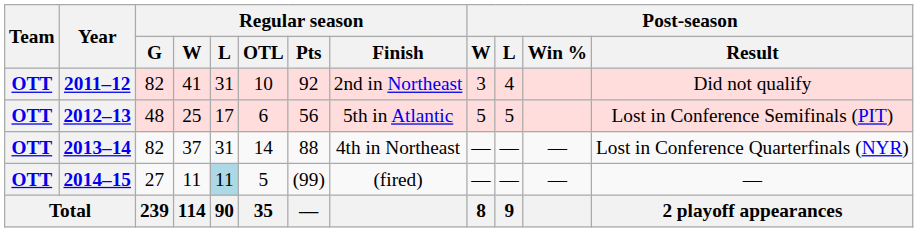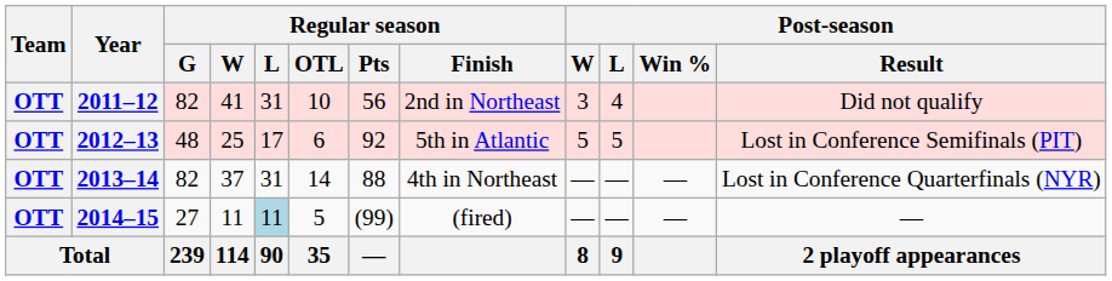 <table class="wikitable" style="font-size: 95%; text-align:center;">
 <tr>
 <th rowspan="2">Team</th>
 <th rowspan="2">Year</th>
 <th colspan="6">Regular season</th>
 <th colspan="4">Post-season</th>
 </tr>
 <tr>
 <th>G</th>
 <th>W</th>
 <th>L</th>
 <th>OTL</th>
 <th>Pts</th>
 <th>Finish</th>
 <th>W</th>
 <th>L</th>
 <th>Win %</th>
 <th>Result</th>
 </tr>
 <tr style="background:#fdd;">
 <th><a href='#'>OTT</a></th>
 <th><a href='#'>2011–12</a></th>
 <td>82</td>
 <td>41</td>
 <td>31</td>
 <td>10</td>
-<td>92</td>
+<td>56</td>
 <td>2nd in <a href='#'>Northeast</a></td>
 <td>3</td>
 <td>4</td>
 <td></td>
 <td>Did not qualify</td>
 </tr>
 <tr style="background:#fdd;">
 <th><a href='#'>OTT</a></th>
 <th><a href='#'>2012–13</a></th>
 <td>48</td>
 <td>25</td>
 <td>17</td>
 <td>6</td>
-<td>56</td>
+<td>92</td>
 <td>5th in <a href='#'>Atlantic</a></td>
 <td>5</td>
 <td>5</td>
 <td></td>
 <td>Lost in Conference Semifinals (<a href='#'>PIT</a>)</td>
 </tr>
 <tr>
 <th><a href='#'>OTT</a></th>
 <th><a href='#'>2013–14</a></th>
 <td>82</td>
 <td>37</td>
 <td>31</td>
 <td>14</td>
 <td>88</td>
 <td>4th in Northeast</td>
 <td>—</td>
 <td>—</td>
 <td>—</td>
 <td>Lost in Conference Quarterfinals (<a href='#'>NYR</a>)</td>
 </tr>
 <tr>
 <th><a href='#'>OTT</a></th>
 <th><a href='#'>2014–15</a></th>
 <td>27</td>
 <td>11</td>
 <td style="background: lightblue;">11</td>
 <td>5</td>
 <td>(99)</td>
 <td>(fired)</td>
 <td>—</td>
 <td>—</td>
 <td>—</td>
 <td>—</td>
 </tr>
 <tr>
 <th colspan="2">Total</th>
 <th>239</th>
 <th>114</th>
 <th>90</th>
 <th>35</th>
 <th>—</th>
 <th></th>
 <th>8</th>
 <th>9</th>
 <th></th>
 <th>2 playoff appearances</th>
 </tr>
 </table>
